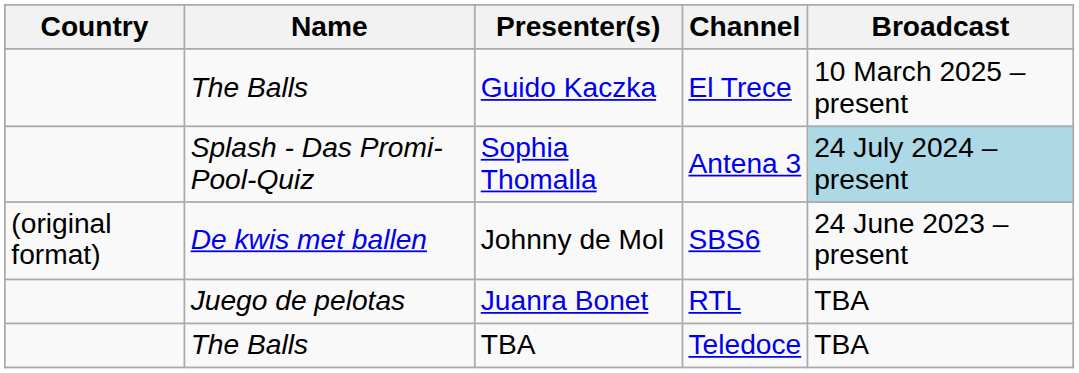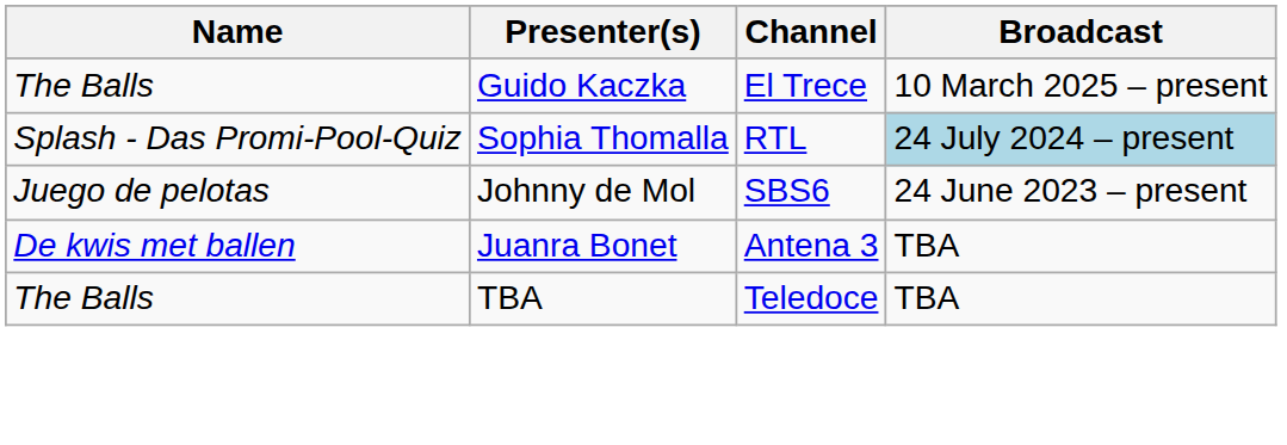 <table class="wikitable">
 <tr>
-<th>Country</th>
 <th>Name</th>
 <th>Presenter(s)</th>
 <th>Channel</th>
 <th>Broadcast</th>
 </tr>
 <tr>
-<td></td>
 <td><em>The Balls</em></td>
 <td><a href='#'>Guido Kaczka</a></td>
 <td><a href='#'>El Trece</a></td>
 <td>10 March 2025 – present</td>
 </tr>
 <tr>
-<td></td>
 <td><em>Splash - Das Promi-Pool-Quiz</em></td>
 <td><a href='#'>Sophia Thomalla</a></td>
-<td><a href='#'>Antena 3</a></td>
+<td><a href='#'>RTL</a></td>
 <td style="background: lightblue;">24 July 2024 – present</td>
 </tr>
 <tr>
-<td> (original format)</td>
-<td><em><a href='#'>De kwis met ballen</a></em></td>
+<td><em>Juego de pelotas</em></td>
 <td>Johnny de Mol</td>
 <td><a href='#'>SBS6</a></td>
 <td>24 June 2023 – present</td>
 </tr>
 <tr>
-<td></td>
-<td><em>Juego de pelotas</em></td>
+<td><em><a href='#'>De kwis met ballen</a></em></td>
 <td><a href='#'>Juanra Bonet</a></td>
-<td><a href='#'>RTL</a></td>
+<td><a href='#'>Antena 3</a></td>
 <td>TBA</td>
 </tr>
 <tr>
-<td></td>
 <td><em>The Balls</em></td>
 <td>TBA</td>
 <td><a href='#'>Teledoce</a></td>
 <td>TBA</td>
 </tr>
 </table>
